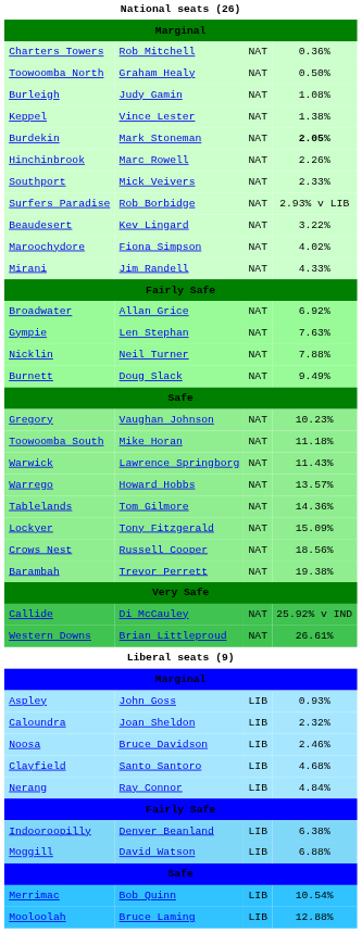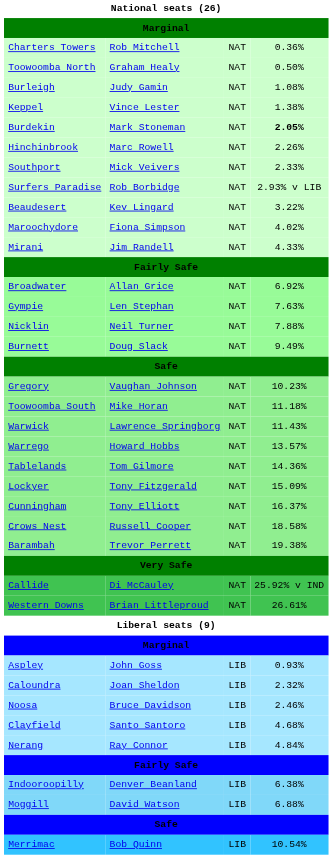 <table class="toccolours" align="left" cellpadding="5" cellspacing="0" style="margin-right: .5em; margin-top:.4em;font-size: 90%;">
 <tr>
 <td COLSPAN=4 align="center"><strong>National seats (26)</strong></td>
 </tr>
 <tr>
 <td COLSPAN=4 align="center" bgcolor="Green"><span><strong>Marginal</strong></span></td>
 </tr>
 <tr>
 <td align="left" bgcolor="CCFFCC"><a href='#'>Charters Towers</a></td>
 <td align="left" bgcolor="CCFFCC"><a href='#'>Rob Mitchell</a></td>
 <td align="left" bgcolor="CCFFCC">NAT</td>
 <td align="center" bgcolor="CCFFCC">0.36%</td>
 </tr>
 <tr>
 <td align="left" bgcolor="CCFFCC"><a href='#'>Toowoomba North</a></td>
 <td align="left" bgcolor="CCFFCC"><a href='#'>Graham Healy</a></td>
 <td align="left" bgcolor="CCFFCC">NAT</td>
 <td align="center" bgcolor="CCFFCC">0.50%</td>
 </tr>
 <tr>
 <td align="left" bgcolor="CCFFCC"><a href='#'>Burleigh</a></td>
 <td align="left" bgcolor="CCFFCC"><a href='#'>Judy Gamin</a></td>
 <td align="left" bgcolor="CCFFCC">NAT</td>
 <td align="center" bgcolor="CCFFCC">1.08%</td>
 </tr>
 <tr>
 <td align="left" bgcolor="CCFFCC"><a href='#'>Keppel</a></td>
 <td align="left" bgcolor="CCFFCC"><a href='#'>Vince Lester</a></td>
 <td align="left" bgcolor="CCFFCC">NAT</td>
 <td align="center" bgcolor="CCFFCC">1.38%</td>
 </tr>
 <tr>
 <td align="left" bgcolor="CCFFCC"><a href='#'>Burdekin</a></td>
 <td align="left" bgcolor="CCFFCC"><a href='#'>Mark Stoneman</a></td>
 <td align="left" bgcolor="CCFFCC">NAT</td>
 <td align="center" bgcolor="CCFFCC"><strong>2.05%</strong></td>
 </tr>
 <tr>
 <td align="left" bgcolor="CCFFCC"><a href='#'>Hinchinbrook</a></td>
 <td align="left" bgcolor="CCFFCC"><a href='#'>Marc Rowell</a></td>
 <td align="left" bgcolor="CCFFCC">NAT</td>
 <td align="center" bgcolor="CCFFCC">2.26%</td>
 </tr>
 <tr>
 <td align="left" bgcolor="CCFFCC"><a href='#'>Southport</a></td>
 <td align="left" bgcolor="CCFFCC"><a href='#'>Mick Veivers</a></td>
 <td align="left" bgcolor="CCFFCC">NAT</td>
 <td align="center" bgcolor="CCFFCC">2.33%</td>
 </tr>
 <tr>
 <td align="left" bgcolor="CCFFCC"><a href='#'>Surfers Paradise</a></td>
 <td align="left" bgcolor="CCFFCC"><a href='#'>Rob Borbidge</a></td>
 <td align="left" bgcolor="CCFFCC">NAT</td>
 <td align="center" bgcolor="CCFFCC">2.93% v LIB</td>
 </tr>
 <tr>
 <td align="left" bgcolor="CCFFCC"><a href='#'>Beaudesert</a></td>
 <td align="left" bgcolor="CCFFCC"><a href='#'>Kev Lingard</a></td>
 <td align="left" bgcolor="CCFFCC">NAT</td>
 <td align="center" bgcolor="CCFFCC">3.22%</td>
 </tr>
 <tr>
 <td align="left" bgcolor="CCFFCC"><a href='#'>Maroochydore</a></td>
 <td align="left" bgcolor="CCFFCC"><a href='#'>Fiona Simpson</a></td>
 <td align="left" bgcolor="CCFFCC">NAT</td>
 <td align="center" bgcolor="CCFFCC">4.02%</td>
 </tr>
 <tr>
 <td align="left" bgcolor="CCFFCC"><a href='#'>Mirani</a></td>
 <td align="left" bgcolor="CCFFCC"><a href='#'>Jim Randell</a></td>
 <td align="left" bgcolor="CCFFCC">NAT</td>
 <td align="center" bgcolor="CCFFCC">4.33%</td>
 </tr>
 <tr>
 <td colspan="4" align="center" bgcolor="green"><span><strong>Fairly Safe</strong></span></td>
 </tr>
 <tr>
 <td align="left" bgcolor="98FB98"><a href='#'>Broadwater</a></td>
 <td align="left" bgcolor="98FB98"><a href='#'>Allan Grice</a></td>
 <td align="left" bgcolor="98FB98">NAT</td>
 <td align="center" bgcolor="98FB98">6.92%</td>
 </tr>
 <tr>
 <td align="left" bgcolor="98FB98"><a href='#'>Gympie</a></td>
 <td align="left" bgcolor="98FB98"><a href='#'>Len Stephan</a></td>
 <td align="left" bgcolor="98FB98">NAT</td>
 <td align="center" bgcolor="98FB98">7.63%</td>
 </tr>
 <tr>
 <td align="left" bgcolor="98FB98"><a href='#'>Nicklin</a></td>
 <td align="left" bgcolor="98FB98"><a href='#'>Neil Turner</a></td>
 <td align="left" bgcolor="98FB98">NAT</td>
 <td align="center" bgcolor="98FB98">7.88%</td>
 </tr>
 <tr>
 <td align="left" bgcolor="98FB98"><a href='#'>Burnett</a></td>
 <td align="left" bgcolor="98FB98"><a href='#'>Doug Slack</a></td>
 <td align="left" bgcolor="98FB98">NAT</td>
 <td align="center" bgcolor="98FB98">9.49%</td>
 </tr>
 <tr>
 <td colspan="4" align="center" bgcolor="green"><span><strong>Safe</strong></span></td>
 </tr>
 <tr>
 <td align="left" bgcolor="90EE90"><a href='#'>Gregory</a></td>
 <td align="left" bgcolor="90EE90"><a href='#'>Vaughan Johnson</a></td>
 <td align="left" bgcolor="90EE90">NAT</td>
 <td align="center" bgcolor="90EE90">10.23%</td>
 </tr>
 <tr>
 <td align="left" bgcolor="90EE90"><a href='#'>Toowoomba South</a></td>
 <td align="left" bgcolor="90EE90"><a href='#'>Mike Horan</a></td>
 <td align="left" bgcolor="90EE90">NAT</td>
 <td align="center" bgcolor="90EE90">11.18%</td>
 </tr>
 <tr>
 <td align="left" bgcolor="90EE90"><a href='#'>Warwick</a></td>
 <td align="left" bgcolor="90EE90"><a href='#'>Lawrence Springborg</a></td>
 <td align="left" bgcolor="90EE90">NAT</td>
 <td align="center" bgcolor="90EE90">11.43%</td>
 </tr>
 <tr>
 <td align="left" bgcolor="90EE90"><a href='#'>Warrego</a></td>
 <td align="left" bgcolor="90EE90"><a href='#'>Howard Hobbs</a></td>
 <td align="left" bgcolor="90EE90">NAT</td>
 <td align="center" bgcolor="90EE90">13.57%</td>
 </tr>
 <tr>
 <td align="left" bgcolor="90EE90"><a href='#'>Tablelands</a></td>
 <td align="left" bgcolor="90EE90"><a href='#'>Tom Gilmore</a></td>
 <td align="left" bgcolor="90EE90">NAT</td>
 <td align="center" bgcolor="90EE90">14.36%</td>
 </tr>
 <tr>
 <td align="left" bgcolor="90EE90"><a href='#'>Lockyer</a></td>
 <td align="left" bgcolor="90EE90"><a href='#'>Tony Fitzgerald</a></td>
 <td align="left" bgcolor="90EE90">NAT</td>
 <td align="center" bgcolor="90EE90">15.09%</td>
 </tr>
 <tr>
+<td align="left" bgcolor="90EE90"><a href='#'>Cunningham</a></td>
+<td align="left" bgcolor="90EE90"><a href='#'>Tony Elliott</a></td>
+<td align="left" bgcolor="90EE90">NAT</td>
+<td align="center" bgcolor="90EE90">16.37%</td>
+</tr>
+<tr>
 <td align="left" bgcolor="90EE90"><a href='#'>Crows Nest</a></td>
 <td align="left" bgcolor="90EE90"><a href='#'>Russell Cooper</a></td>
 <td align="left" bgcolor="90EE90">NAT</td>
-<td align="center" bgcolor="90EE90">18.56%</td>
+<td align="center" bgcolor="90EE90">18.58%</td>
 </tr>
 <tr>
 <td align="left" bgcolor="90EE90"><a href='#'>Barambah</a></td>
 <td align="left" bgcolor="90EE90"><a href='#'>Trevor Perrett</a></td>
 <td align="left" bgcolor="90EE90">NAT</td>
 <td align="center" bgcolor="90EE90">19.38%</td>
 </tr>
 <tr>
 <td colspan="4" align="center" bgcolor="green"><span><strong>Very Safe</strong></span></td>
 </tr>
 <tr>
 <td align="left" bgcolor="40C351"><a href='#'>Callide</a></td>
 <td align="left" bgcolor="40C351"><a href='#'>Di McCauley</a></td>
 <td align="left" bgcolor="40C351">NAT</td>
 <td align="center" bgcolor="40C351">25.92% v IND</td>
 </tr>
 <tr>
 <td align="left" bgcolor="40C351"><a href='#'>Western Downs</a></td>
 <td align="left" bgcolor="40C351"><a href='#'>Brian Littleproud</a></td>
 <td align="left" bgcolor="40C351">NAT</td>
 <td align="center" bgcolor="40C351">26.61%</td>
 </tr>
 <tr>
 <td COLSPAN=4 align="center"><strong>Liberal seats (9)</strong></td>
 </tr>
 <tr>
 <td colspan="4" align="center" bgcolor="blue"><span><strong>Marginal</strong></span></td>
 </tr>
 <tr>
 <td align="left" bgcolor="A6E7FF"><a href='#'>Aspley</a></td>
 <td align="left" bgcolor="A6E7FF"><a href='#'>John Goss</a></td>
 <td align="left" bgcolor="A6E7FF">LIB</td>
 <td align="center" bgcolor="A6E7FF">0.93%</td>
 </tr>
 <tr>
 <td align="left" bgcolor="A6E7FF"><a href='#'>Caloundra</a></td>
 <td align="left" bgcolor="A6E7FF"><a href='#'>Joan Sheldon</a></td>
 <td align="left" bgcolor="A6E7FF">LIB</td>
 <td align="center" bgcolor="A6E7FF">2.32%</td>
 </tr>
 <tr>
 <td align="left" bgcolor="A6E7FF"><a href='#'>Noosa</a></td>
 <td align="left" bgcolor="A6E7FF"><a href='#'>Bruce Davidson</a></td>
 <td align="left" bgcolor="A6E7FF">LIB</td>
 <td align="center" bgcolor="A6E7FF">2.46%</td>
 </tr>
 <tr>
 <td align="left" bgcolor="A6E7FF"><a href='#'>Clayfield</a></td>
 <td align="left" bgcolor="A6E7FF"><a href='#'>Santo Santoro</a></td>
 <td align="left" bgcolor="A6E7FF">LIB</td>
 <td align="center" bgcolor="A6E7FF">4.68%</td>
 </tr>
 <tr>
 <td align="left" bgcolor="A6E7FF"><a href='#'>Nerang</a></td>
 <td align="left" bgcolor="A6E7FF"><a href='#'>Ray Connor</a></td>
 <td align="left" bgcolor="A6E7FF">LIB</td>
 <td align="center" bgcolor="A6E7FF">4.84%</td>
 </tr>
 <tr>
 <td colspan="4" align="center" bgcolor="blue"><span><strong>Fairly Safe</strong></span></td>
 </tr>
 <tr>
 <td align="left" bgcolor="80D8F9"><a href='#'>Indooroopilly</a></td>
 <td align="left" bgcolor="80D8F9"><a href='#'>Denver Beanland</a></td>
 <td align="left" bgcolor="80D8F9">LIB</td>
 <td align="center" bgcolor="80D8F9">6.38%</td>
 </tr>
 <tr>
 <td align="left" bgcolor="80D8F9"><a href='#'>Moggill</a></td>
 <td align="left" bgcolor="80D8F9"><a href='#'>David Watson</a></td>
 <td align="left" bgcolor="80D8F9">LIB</td>
 <td align="center" bgcolor="80D8F9">6.88%</td>
 </tr>
 <tr>
 <td colspan="4" align="center" bgcolor="blue"><span><strong>Safe</strong></span></td>
 </tr>
 <tr>
 <td align="left" bgcolor="31C3FF"><a href='#'>Merrimac</a></td>
 <td align="left" bgcolor="31C3FF"><a href='#'>Bob Quinn</a></td>
 <td align="left" bgcolor="31C3FF">LIB</td>
 <td align="center" bgcolor="31C3FF">10.54%</td>
 </tr>
 <tr>
-<td align="left" bgcolor="31C3FF"><a href='#'>Mooloolah</a></td>
-<td align="left" bgcolor="31C3FF"><a href='#'>Bruce Laming</a></td>
-<td align="left" bgcolor="31C3FF">LIB</td>
-<td align="center" bgcolor="31C3FF">12.88%</td>
-</tr>
-<tr>
 </tr>
 </table>
